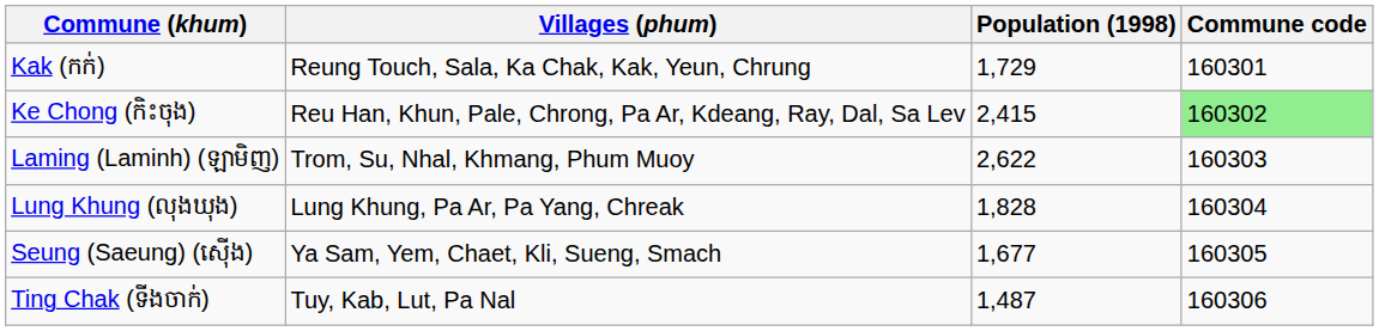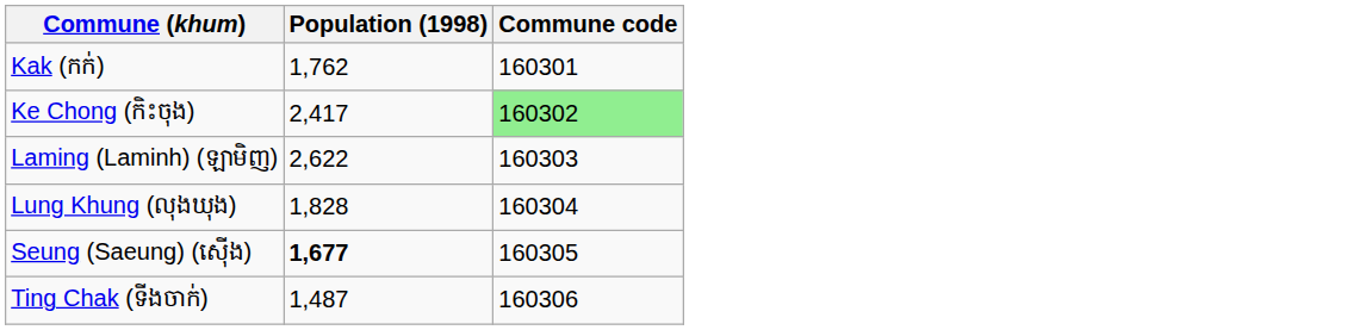 <table class="wikitable">
 <tr>
 <th><a href='#'>Commune</a> (<em>khum</em>)</th>
-<th><a href='#'>Villages</a> (<em>phum</em>)</th>
 <th>Population (1998)</th>
 <th>Commune code</th>
 </tr>
 <tr>
 <td><a href='#'>Kak</a> (កក់)</td>
-<td>Reung Touch, Sala, Ka Chak, Kak, Yeun, Chrung</td>
-<td>1,729</td>
+<td>1,762</td>
 <td>160301</td>
 </tr>
 <tr>
 <td><a href='#'>Ke Chong</a> (កិះចុង)</td>
-<td>Reu Han, Khun, Pale, Chrong, Pa Ar, Kdeang, Ray, Dal, Sa Lev</td>
-<td>2,415</td>
+<td>2,417</td>
 <td style="background: lightgreen;">160302</td>
 </tr>
 <tr>
 <td><a href='#'>Laming</a> (Laminh) (ឡាមិញ)</td>
-<td>Trom, Su, Nhal, Khmang, Phum Muoy</td>
 <td>2,622</td>
 <td>160303</td>
 </tr>
 <tr>
 <td><a href='#'>Lung Khung</a> (លុងឃុង)</td>
-<td>Lung Khung, Pa Ar, Pa Yang, Chreak</td>
 <td>1,828</td>
 <td>160304</td>
 </tr>
 <tr>
 <td><a href='#'>Seung</a> (Saeung) (ស៊ើង)</td>
-<td>Ya Sam, Yem, Chaet, Kli, Sueng, Smach</td>
-<td>1,677</td>
+<td><strong>1,677</strong></td>
 <td>160305</td>
 </tr>
 <tr>
 <td><a href='#'>Ting Chak</a> (ទីងចាក់)</td>
-<td>Tuy, Kab, Lut, Pa Nal</td>
 <td>1,487</td>
 <td>160306</td>
 </tr>
 </table>
